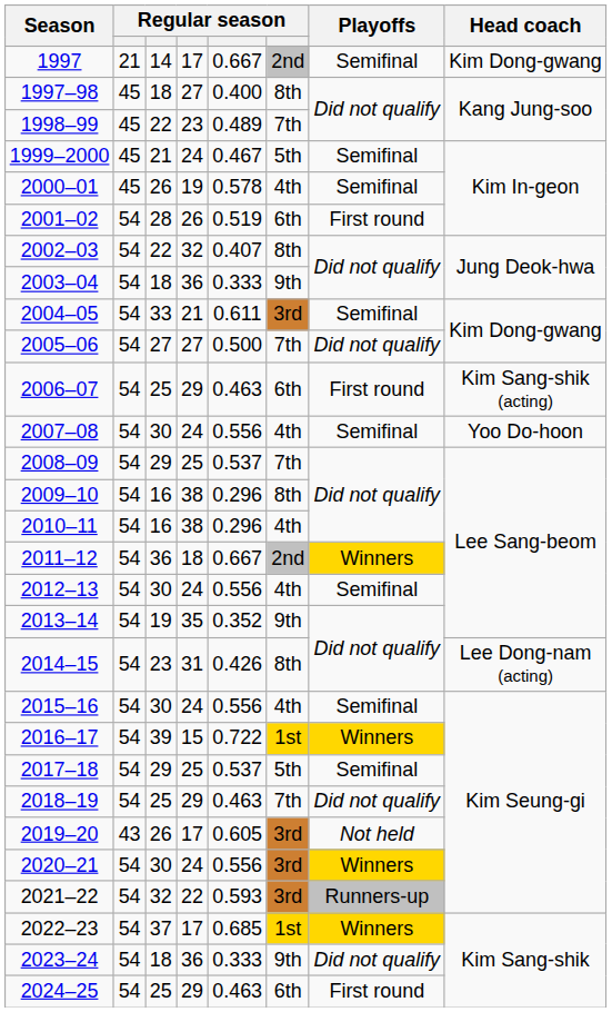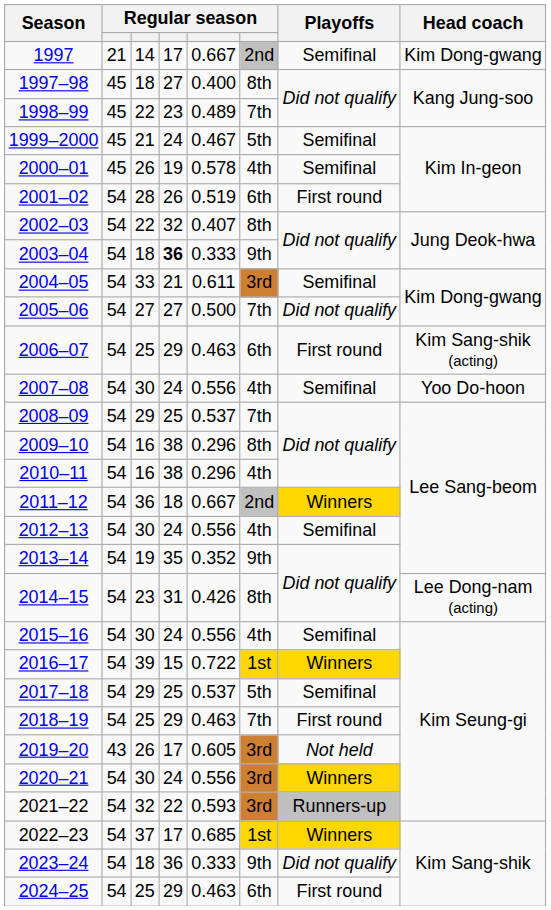 <table class="wikitable sortable" style="text-align:center">
 <tr>
 <th rowspan=2>Season</th>
 <th colspan=5>Regular season</th>
 <th rowspan="2">Playoffs</th>
 <th rowspan="2">Head coach</th>
 </tr>
 <tr>
 <th></th>
 <th></th>
 <th></th>
 <th></th>
 <th></th>
 </tr>
 <tr>
 <td><a href='#'>1997</a></td>
 <td>21</td>
 <td>14</td>
 <td>17</td>
 <td>0.667</td>
 <td style="background:#C0C0C0">2nd</td>
 <td>Semifinal</td>
 <td>Kim Dong-gwang</td>
 </tr>
 <tr>
 <td><a href='#'>1997–98</a></td>
 <td>45</td>
 <td>18</td>
 <td>27</td>
 <td>0.400</td>
 <td>8th</td>
 <td rowspan="2"><em>Did not qualify</em></td>
 <td rowspan="2">Kang Jung-soo</td>
 </tr>
 <tr>
 <td><a href='#'>1998–99</a></td>
 <td>45</td>
 <td>22</td>
 <td>23</td>
 <td>0.489</td>
 <td>7th</td>
 </tr>
 <tr>
 <td><a href='#'>1999–2000</a></td>
 <td>45</td>
 <td>21</td>
 <td>24</td>
 <td>0.467</td>
 <td>5th</td>
 <td>Semifinal</td>
 <td rowspan="3">Kim In-geon</td>
 </tr>
 <tr>
 <td><a href='#'>2000–01</a></td>
 <td>45</td>
 <td>26</td>
 <td>19</td>
 <td>0.578</td>
 <td>4th</td>
 <td>Semifinal</td>
 </tr>
 <tr>
 <td><a href='#'>2001–02</a></td>
 <td>54</td>
 <td>28</td>
 <td>26</td>
 <td>0.519</td>
 <td>6th</td>
 <td>First round</td>
 </tr>
 <tr>
 <td><a href='#'>2002–03</a></td>
 <td>54</td>
 <td>22</td>
 <td>32</td>
 <td>0.407</td>
 <td>8th</td>
 <td rowspan="2"><em>Did not qualify</em></td>
 <td rowspan="2">Jung Deok-hwa</td>
 </tr>
 <tr>
 <td><a href='#'>2003–04</a></td>
 <td>54</td>
 <td>18</td>
-<td>36</td>
+<td><strong>36</strong></td>
 <td>0.333</td>
 <td>9th</td>
 </tr>
 <tr>
 <td><a href='#'>2004–05</a></td>
 <td>54</td>
 <td>33</td>
 <td>21</td>
 <td>0.611</td>
 <td style="background-color: #CD7F32">3rd</td>
 <td>Semifinal</td>
 <td rowspan="2">Kim Dong-gwang</td>
 </tr>
 <tr>
 <td><a href='#'>2005–06</a></td>
 <td>54</td>
 <td>27</td>
 <td>27</td>
 <td>0.500</td>
 <td>7th</td>
 <td><em>Did not qualify</em></td>
 </tr>
 <tr>
 <td><a href='#'>2006–07</a></td>
 <td>54</td>
 <td>25</td>
 <td>29</td>
 <td>0.463</td>
 <td>6th</td>
 <td>First round</td>
 <td>Kim Sang-shik<br><small>(acting)</small></td>
 </tr>
 <tr>
 <td><a href='#'>2007–08</a></td>
 <td>54</td>
 <td>30</td>
 <td>24</td>
 <td>0.556</td>
 <td>4th</td>
 <td>Semifinal</td>
 <td>Yoo Do-hoon</td>
 </tr>
 <tr>
 <td><a href='#'>2008–09</a></td>
 <td>54</td>
 <td>29</td>
 <td>25</td>
 <td>0.537</td>
 <td>7th</td>
 <td rowspan="3"><em>Did not qualify</em></td>
 <td rowspan="6">Lee Sang-beom</td>
 </tr>
 <tr>
 <td><a href='#'>2009–10</a></td>
 <td>54</td>
 <td>16</td>
 <td>38</td>
 <td>0.296</td>
 <td>8th</td>
 </tr>
 <tr>
 <td><a href='#'>2010–11</a></td>
 <td>54</td>
 <td>16</td>
 <td>38</td>
 <td>0.296</td>
 <td>4th</td>
 </tr>
 <tr>
 <td><a href='#'>2011–12</a></td>
 <td>54</td>
 <td>36</td>
 <td>18</td>
 <td>0.667</td>
 <td style="background:#C0C0C0">2nd</td>
 <td style="background:#FFD700">Winners</td>
 </tr>
 <tr>
 <td><a href='#'>2012–13</a></td>
 <td>54</td>
 <td>30</td>
 <td>24</td>
 <td>0.556</td>
 <td>4th</td>
 <td>Semifinal</td>
 </tr>
 <tr>
 <td><a href='#'>2013–14</a></td>
 <td>54</td>
 <td>19</td>
 <td>35</td>
 <td>0.352</td>
 <td>9th</td>
 <td rowspan="2"><em>Did not qualify</em></td>
 </tr>
 <tr>
 <td><a href='#'>2014–15</a></td>
 <td>54</td>
 <td>23</td>
 <td>31</td>
 <td>0.426</td>
 <td>8th</td>
 <td>Lee Dong-nam<br><small>(acting)</small></td>
 </tr>
 <tr>
 <td><a href='#'>2015–16</a></td>
 <td>54</td>
 <td>30</td>
 <td>24</td>
 <td>0.556</td>
 <td>4th</td>
 <td>Semifinal</td>
 <td rowspan="7">Kim Seung-gi</td>
 </tr>
 <tr>
 <td><a href='#'>2016–17</a></td>
 <td>54</td>
 <td>39</td>
 <td>15</td>
 <td>0.722</td>
 <td style="background:#FFD700">1st</td>
 <td style="background:#FFD700">Winners</td>
 </tr>
 <tr>
 <td><a href='#'>2017–18</a></td>
 <td>54</td>
 <td>29</td>
 <td>25</td>
 <td>0.537</td>
 <td>5th</td>
 <td>Semifinal</td>
 </tr>
 <tr>
 <td><a href='#'>2018–19</a></td>
 <td>54</td>
 <td>25</td>
 <td>29</td>
 <td>0.463</td>
 <td>7th</td>
-<td><em>Did not qualify</em></td>
+<td>First round</td>
 </tr>
 <tr>
 <td><a href='#'>2019–20</a></td>
 <td>43</td>
 <td>26</td>
 <td>17</td>
 <td>0.605</td>
 <td style="background-color: #CD7F32">3rd</td>
 <td><em>Not held</em></td>
 </tr>
 <tr>
 <td><a href='#'>2020–21</a></td>
 <td>54</td>
 <td>30</td>
 <td>24</td>
 <td>0.556</td>
 <td style="background-color: #CD7F32">3rd</td>
 <td style="background:#FFD700">Winners</td>
 </tr>
 <tr>
 <td>2021–22</td>
 <td>54</td>
 <td>32</td>
 <td>22</td>
 <td>0.593</td>
 <td style="background-color: #CD7F32">3rd</td>
 <td style="background:silver">Runners-up</td>
 </tr>
 <tr>
 <td>2022–23</td>
 <td>54</td>
 <td>37</td>
 <td>17</td>
 <td>0.685</td>
 <td style="background:#FFD700">1st</td>
 <td style="background:#FFD700">Winners</td>
 <td rowspan="3">Kim Sang-shik</td>
 </tr>
 <tr>
 <td><a href='#'>2023–24</a></td>
 <td>54</td>
 <td>18</td>
 <td>36</td>
 <td>0.333</td>
 <td>9th</td>
 <td><em>Did not qualify</em></td>
 </tr>
 <tr>
 <td><a href='#'>2024–25</a></td>
 <td>54</td>
 <td>25</td>
 <td>29</td>
 <td>0.463</td>
 <td>6th</td>
 <td>First round</td>
 </tr>
 </table>
